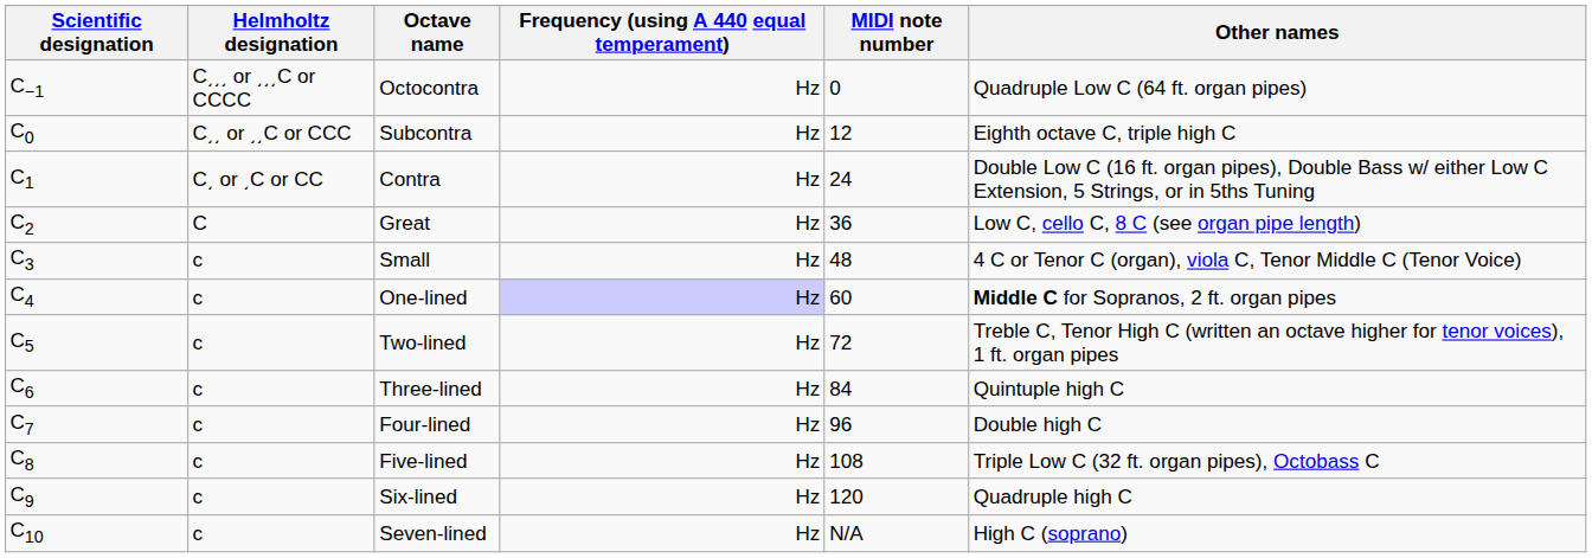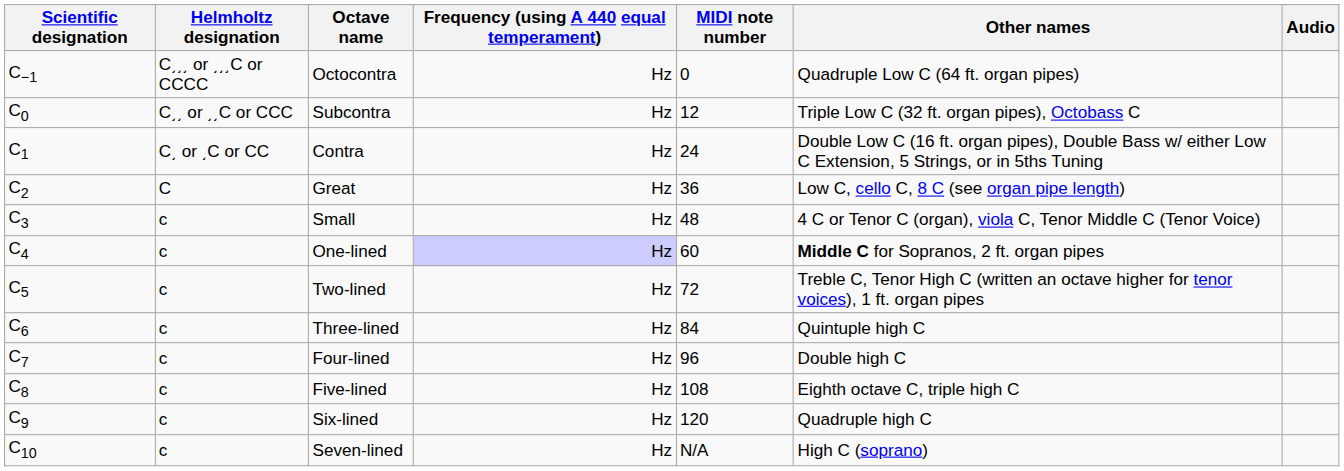 <table class="wikitable">
 <tr>
 <th><a href='#'>Scientific</a> designation</th>
 <th><a href='#'>Helmholtz</a> designation</th>
 <th>Octave name</th>
 <th>Frequency (using <a href='#'>A 440</a> <a href='#'>equal temperament</a>)</th>
 <th><a href='#'>MIDI</a> note  number</th>
 <th>Other names</th>
+<th>Audio</th>
 </tr>
 <tr>
 <td>C<sub>−1</sub></td>
 <td>C͵͵͵ or ͵͵͵C or CCCC</td>
 <td>Octocontra</td>
 <td align="right"> Hz</td>
 <td>0</td>
 <td>Quadruple Low C (64 ft. organ pipes)</td>
+<td></td>
 </tr>
 <tr>
 <td>C<sub>0</sub></td>
 <td>C͵͵ or ͵͵C or CCC</td>
 <td>Subcontra</td>
 <td align="right"> Hz</td>
 <td>12</td>
-<td>Eighth octave C, triple high C</td>
+<td>Triple Low C (32 ft. organ pipes), <a href='#'>Octobass</a> C</td>
+<td></td>
 </tr>
 <tr>
 <td>C<sub>1</sub></td>
 <td>C͵ or ͵C or CC</td>
 <td>Contra</td>
 <td align="right"> Hz</td>
 <td>24</td>
 <td>Double Low C (16 ft. organ pipes), Double Bass w/ either Low C Extension, 5 Strings, or in 5ths Tuning</td>
+<td></td>
 </tr>
 <tr>
 <td>C<sub>2</sub></td>
 <td>C</td>
 <td>Great</td>
 <td align="right"> Hz</td>
 <td>36</td>
 <td>Low C, <a href='#'>cello</a> C, <a href='#'>8 C</a> (see <a href='#'>organ pipe length</a>)</td>
+<td></td>
 </tr>
 <tr>
 <td>C<sub>3</sub></td>
 <td>c</td>
 <td>Small</td>
 <td align="right"> Hz</td>
 <td>48</td>
 <td>4 C or Tenor C (organ), <a href='#'>viola</a> C, Tenor Middle C (Tenor Voice)</td>
+<td></td>
 </tr>
 <tr>
 <td>C<sub>4</sub></td>
 <td>c</td>
 <td>One-lined</td>
 <td align="right" style="background-color:#ccf"> Hz</td>
 <td>60</td>
 <td><strong>Middle C</strong> for Sopranos, 2 ft. organ pipes</td>
+<td></td>
 </tr>
 <tr>
 <td>C<sub>5</sub></td>
 <td>c</td>
 <td>Two-lined</td>
 <td align="right"> Hz</td>
 <td>72</td>
 <td>Treble C, Tenor High C (written an octave higher for <a href='#'>tenor voices</a>), 1 ft. organ pipes</td>
+<td></td>
 </tr>
 <tr>
 <td>C<sub>6</sub></td>
 <td>c</td>
 <td>Three-lined</td>
 <td align="right"> Hz</td>
 <td>84</td>
 <td>Quintuple high C</td>
+<td></td>
 </tr>
 <tr>
 <td>C<sub>7</sub></td>
 <td>c</td>
 <td>Four-lined</td>
 <td align="right"> Hz</td>
 <td>96</td>
 <td>Double high C</td>
+<td></td>
 </tr>
 <tr>
 <td>C<sub>8</sub></td>
 <td>c</td>
 <td>Five-lined</td>
 <td align="right"> Hz</td>
 <td>108</td>
-<td>Triple Low C (32 ft. organ pipes), <a href='#'>Octobass</a> C</td>
+<td>Eighth octave C, triple high C</td>
+<td></td>
 </tr>
 <tr>
 <td>C<sub>9</sub></td>
 <td>c</td>
 <td>Six-lined</td>
 <td align="right"> Hz</td>
 <td>120</td>
 <td>Quadruple high C</td>
+<td></td>
 </tr>
 <tr>
 <td>C<sub>10</sub></td>
 <td>c</td>
 <td>Seven-lined</td>
 <td align="right"> Hz</td>
 <td>N/A</td>
 <td>High C (<a href='#'>soprano</a>)</td>
+<td></td>
 </tr>
 </table>
